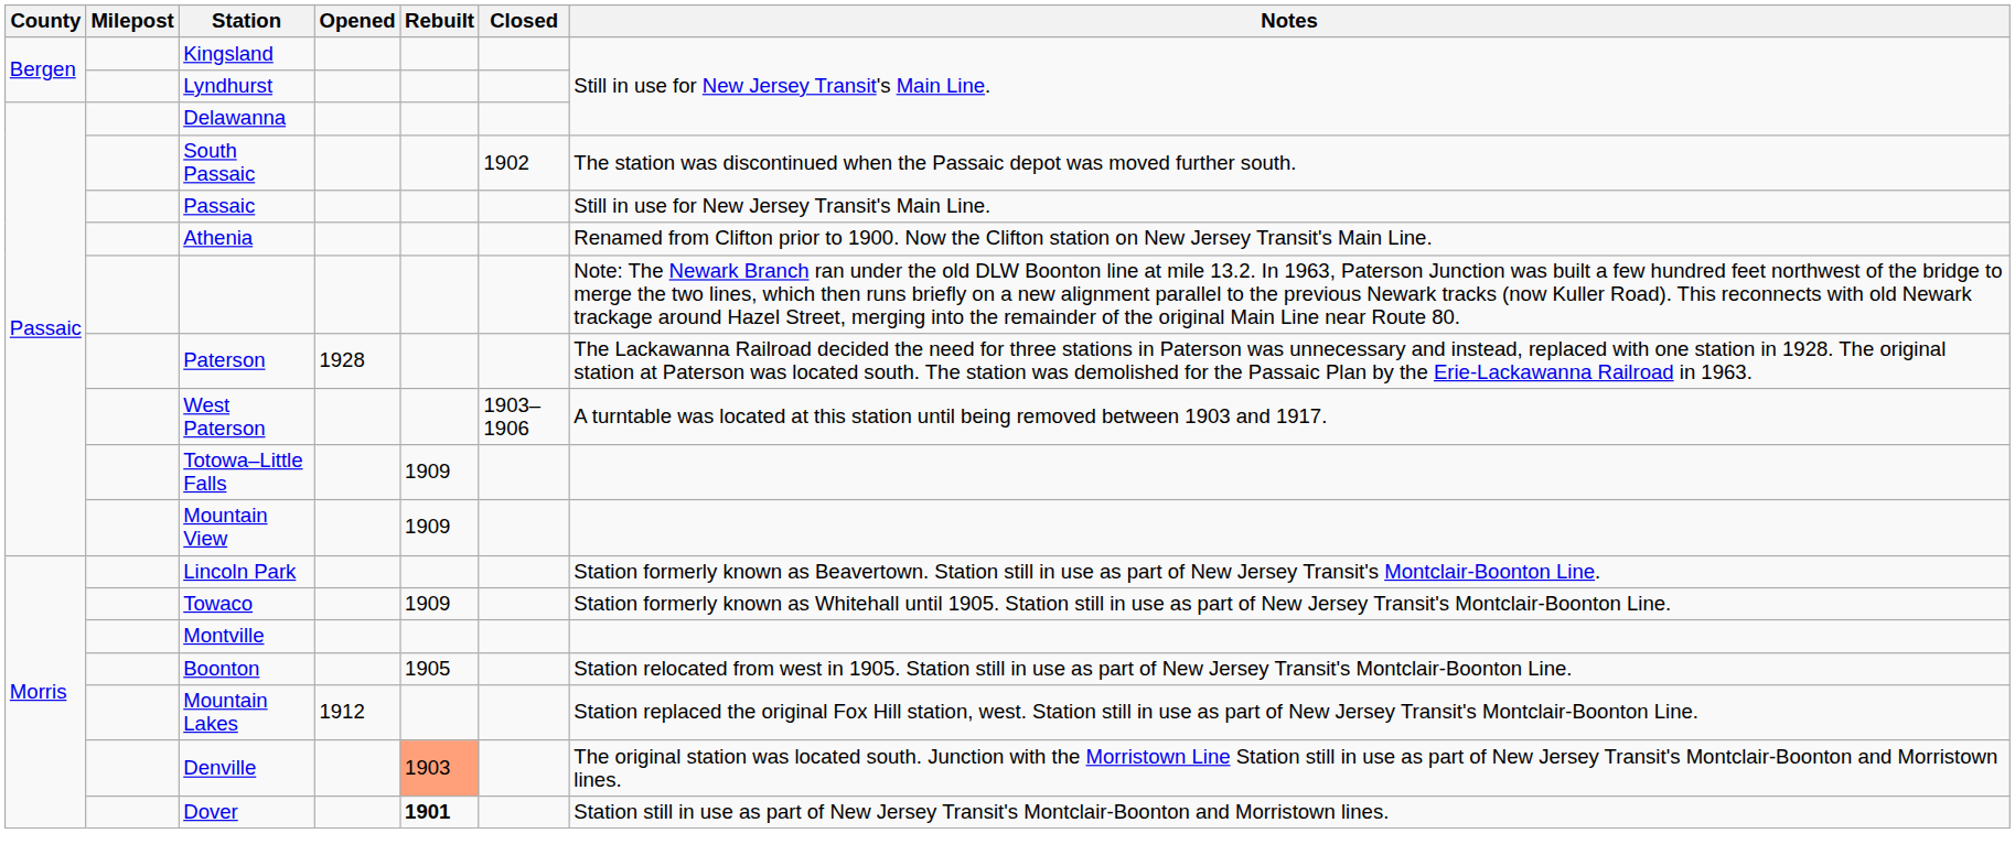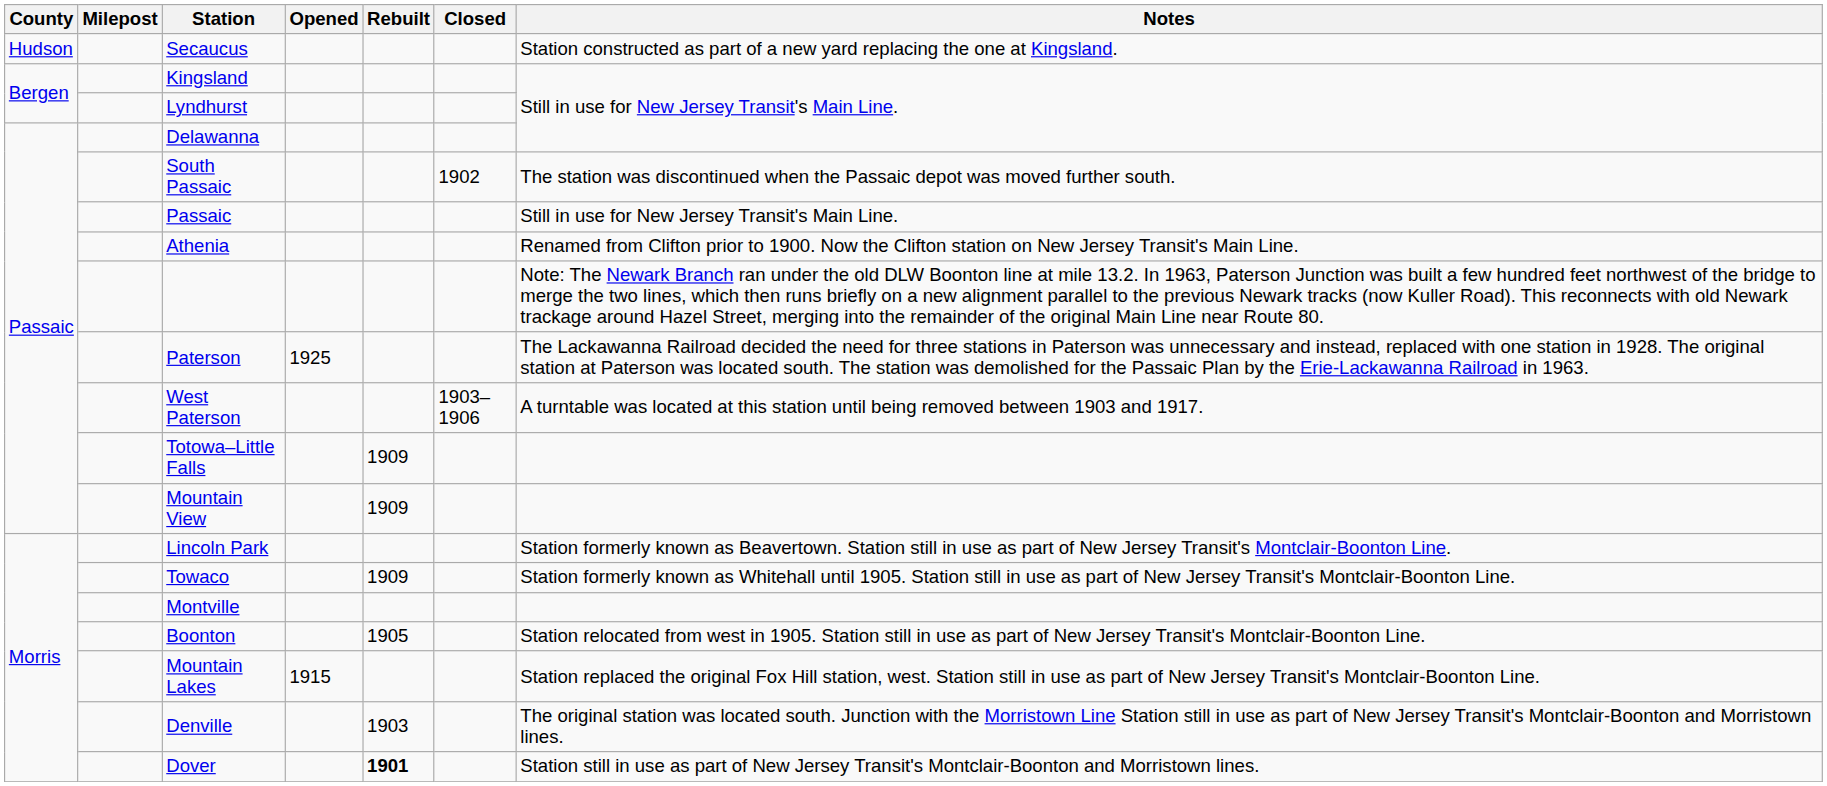 <table class="wikitable">
 <tr>
 <th>County</th>
 <th>Milepost</th>
 <th>Station</th>
 <th>Opened</th>
 <th>Rebuilt</th>
 <th>Closed</th>
 <th>Notes</th>
+</tr>
+<tr>
+<td rowspan=1><a href='#'>Hudson</a></td>
+<td></td>
+<td><a href='#'>Secaucus</a></td>
+<td></td>
+<td></td>
+<td></td>
+<td>Station constructed as part of a new yard replacing the one at <a href='#'>Kingsland</a>.</td>
 </tr>
 <tr>
 <td rowspan=2><a href='#'>Bergen</a></td>
 <td></td>
 <td><a href='#'>Kingsland</a></td>
 <td></td>
 <td></td>
 <td></td>
 <td rowspan=3>Still in use for <a href='#'>New Jersey Transit</a>'s <a href='#'>Main Line</a>.</td>
 </tr>
 <tr>
 <td></td>
 <td><a href='#'>Lyndhurst</a></td>
 <td></td>
 <td></td>
 <td></td>
 </tr>
 <tr>
 <td rowspan="9"><a href='#'>Passaic</a></td>
 <td></td>
 <td><a href='#'>Delawanna</a></td>
 <td></td>
 <td></td>
 <td></td>
 </tr>
 <tr>
 <td></td>
 <td><a href='#'>South Passaic</a></td>
 <td></td>
 <td></td>
 <td>1902</td>
 <td>The station was discontinued when the Passaic depot was moved further south.</td>
 </tr>
 <tr>
 <td></td>
 <td><a href='#'>Passaic</a></td>
 <td></td>
 <td></td>
 <td></td>
 <td>Still in use for New Jersey Transit's Main Line.</td>
 </tr>
 <tr>
 <td></td>
 <td><a href='#'>Athenia</a></td>
 <td></td>
 <td></td>
 <td></td>
 <td>Renamed from Clifton prior to 1900. Now the Clifton station on New Jersey Transit's Main Line.</td>
 </tr>
 <tr>
 <td></td>
 <td></td>
 <td></td>
 <td></td>
 <td></td>
 <td>Note: The <a href='#'>Newark Branch</a> ran under the old DLW Boonton line at mile 13.2. In 1963, Paterson Junction was built a few hundred feet northwest of the bridge to merge the two lines, which then runs briefly on a new alignment parallel to the previous Newark tracks (now Kuller Road). This reconnects with old Newark trackage around Hazel Street, merging into the remainder of the original Main Line near Route 80.</td>
 </tr>
 <tr>
 <td></td>
 <td><a href='#'>Paterson</a></td>
-<td>1928</td>
+<td>1925</td>
 <td></td>
 <td></td>
 <td>The Lackawanna Railroad decided the need for three stations in Paterson was unnecessary and instead, replaced with one station in 1928. The original station at Paterson was located  south. The station was demolished for the Passaic Plan by the <a href='#'>Erie-Lackawanna Railroad</a> in 1963.</td>
 </tr>
 <tr>
 <td></td>
 <td><a href='#'>West Paterson</a></td>
 <td></td>
 <td></td>
 <td>1903–1906</td>
 <td>A turntable was located at this station until being removed between 1903 and 1917.</td>
 </tr>
 <tr>
 <td></td>
 <td><a href='#'>Totowa–Little Falls</a></td>
 <td></td>
 <td>1909</td>
 <td></td>
 <td></td>
 </tr>
 <tr>
 <td></td>
 <td><a href='#'>Mountain View</a></td>
 <td></td>
 <td>1909</td>
 <td></td>
 <td></td>
 </tr>
 <tr>
 <td rowspan=7><a href='#'>Morris</a></td>
 <td></td>
 <td><a href='#'>Lincoln Park</a></td>
 <td></td>
 <td></td>
 <td></td>
 <td>Station formerly known as Beavertown. Station still in use as part of New Jersey Transit's <a href='#'>Montclair-Boonton Line</a>.</td>
 </tr>
 <tr>
 <td></td>
 <td><a href='#'>Towaco</a></td>
 <td></td>
 <td>1909</td>
 <td></td>
 <td>Station formerly known as Whitehall until 1905. Station still in use as part of New Jersey Transit's Montclair-Boonton Line.</td>
 </tr>
 <tr>
 <td></td>
 <td><a href='#'>Montville</a></td>
 <td></td>
 <td></td>
 <td></td>
 <td></td>
 </tr>
 <tr>
 <td></td>
 <td><a href='#'>Boonton</a></td>
 <td></td>
 <td>1905</td>
 <td></td>
 <td>Station relocated from  west in 1905. Station still in use as part of New Jersey Transit's Montclair-Boonton Line.</td>
 </tr>
 <tr>
 <td></td>
 <td><a href='#'>Mountain Lakes</a></td>
-<td>1912</td>
+<td>1915</td>
 <td></td>
 <td></td>
 <td>Station replaced the original Fox Hill station,  west. Station still in use as part of New Jersey Transit's Montclair-Boonton Line.</td>
 </tr>
 <tr>
 <td></td>
 <td><a href='#'>Denville</a></td>
 <td></td>
-<td style="background: lightsalmon;">1903</td>
+<td>1903</td>
 <td></td>
 <td>The original station was located  south. Junction with the <a href='#'>Morristown Line</a>  Station still in use as part of New Jersey Transit's Montclair-Boonton and Morristown lines.</td>
 </tr>
 <tr>
 <td></td>
 <td><a href='#'>Dover</a></td>
 <td></td>
 <td><strong>1901</strong></td>
 <td></td>
 <td>Station still in use as part of New Jersey Transit's Montclair-Boonton and Morristown lines.</td>
 </tr>
 </table>
